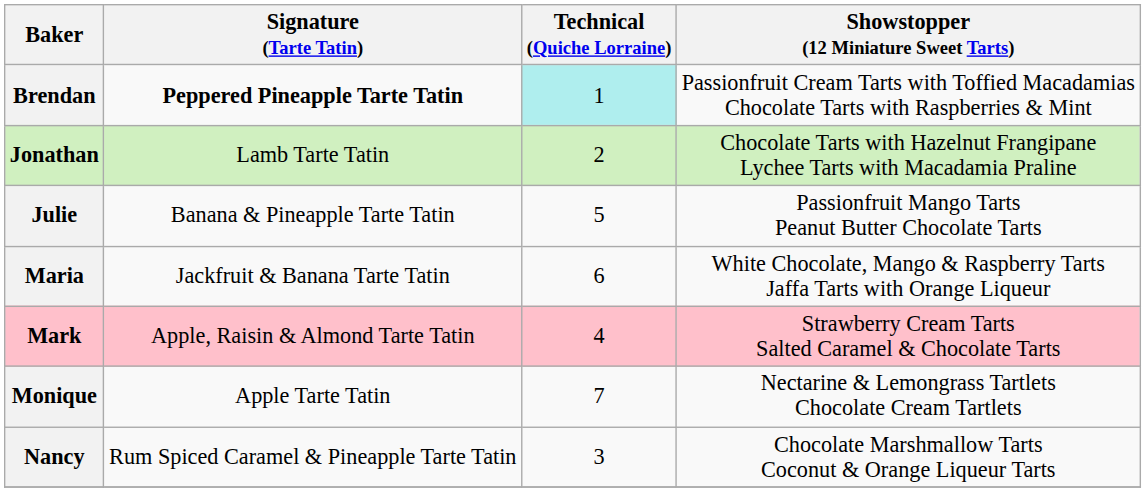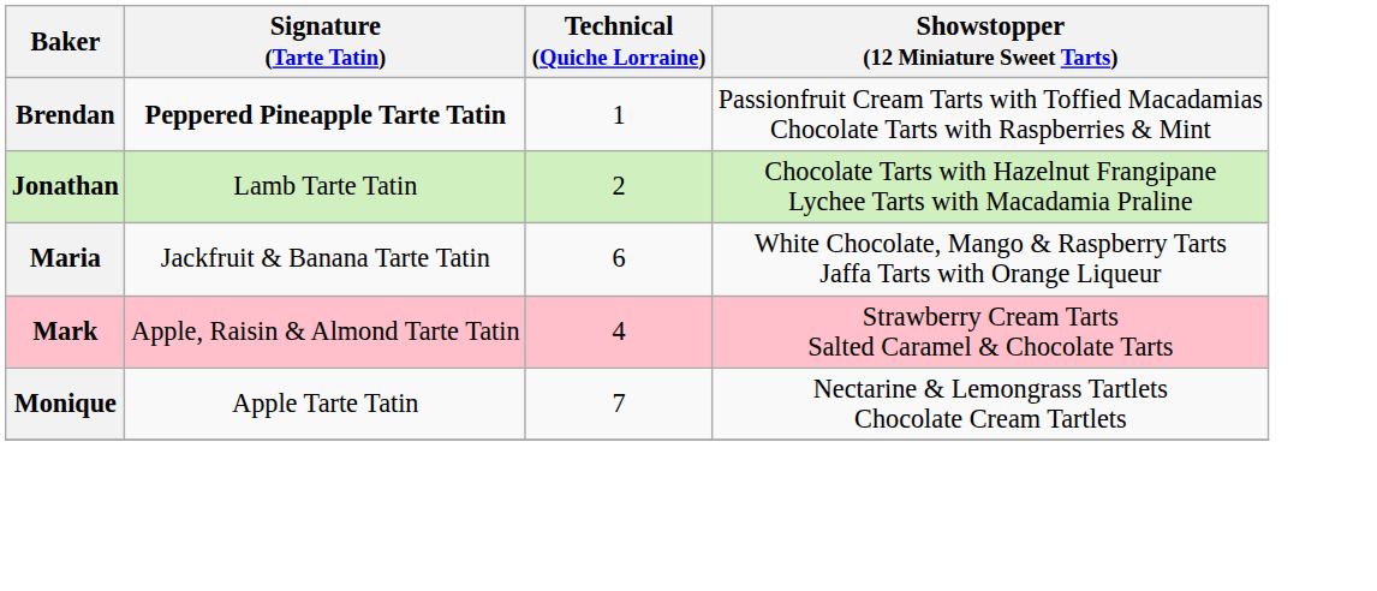 <table class="wikitable sortable" style="text-align:center">
 <tr>
 <th>Baker</th>
 <th class="unsortable">Signature<br><small>(<a href='#'>Tarte Tatin</a>)</small></th>
 <th>Technical<br><small>(<a href='#'>Quiche Lorraine</a>)</small></th>
 <th class="unsortable">Showstopper<br><small>(12 Miniature Sweet <a href='#'>Tarts</a>)</small></th>
 </tr>
 <tr>
 <th>Brendan</th>
 <td><strong>Peppered Pineapple Tarte Tatin</strong></td>
-<td style="background: paleturquoise;">1</td>
+<td>1</td>
 <td>Passionfruit Cream Tarts with Toffied Macadamias<br>Chocolate Tarts with Raspberries & Mint</td>
 </tr>
 <tr style="background:#d0f0c0;">
 <th style="background:#d0f0c0;">Jonathan</th>
 <td>Lamb Tarte Tatin</td>
 <td>2</td>
 <td>Chocolate Tarts with Hazelnut Frangipane<br>Lychee Tarts with Macadamia Praline</td>
-</tr>
-<tr>
-<th>Julie</th>
-<td>Banana & Pineapple Tarte Tatin</td>
-<td>5</td>
-<td>Passionfruit Mango Tarts<br>Peanut Butter Chocolate Tarts</td>
 </tr>
 <tr>
 <th>Maria</th>
 <td>Jackfruit & Banana Tarte Tatin</td>
 <td>6</td>
 <td>White Chocolate, Mango & Raspberry Tarts<br>Jaffa Tarts with Orange Liqueur</td>
 </tr>
 <tr style="background:Pink;">
 <th style="background:Pink;">Mark</th>
 <td>Apple, Raisin & Almond Tarte Tatin</td>
 <td>4</td>
 <td>Strawberry Cream Tarts<br>Salted Caramel & Chocolate Tarts</td>
 </tr>
 <tr>
 <th>Monique</th>
 <td>Apple Tarte Tatin</td>
 <td>7</td>
 <td>Nectarine & Lemongrass Tartlets<br>Chocolate Cream Tartlets</td>
 </tr>
 <tr>
-<th>Nancy</th>
-<td>Rum Spiced Caramel & Pineapple Tarte Tatin</td>
-<td>3</td>
-<td>Chocolate Marshmallow Tarts<br>Coconut & Orange Liqueur Tarts</td>
-</tr>
-<tr>
 </tr>
 </table>
